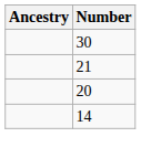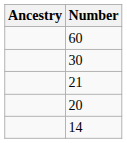 <table style="float: right;" class="wikitable sortable">
 <tr>
 <th>Ancestry</th>
 <th>Number</th>
+</tr>
+<tr>
+<td></td>
+<td>60</td>
 </tr>
 <tr>
 <td></td>
 <td>30</td>
 </tr>
 <tr>
 <td></td>
 <td>21</td>
 </tr>
 <tr>
 <td></td>
 <td>20</td>
 </tr>
 <tr>
 <td></td>
 <td>14</td>
 </tr>
 </table>
